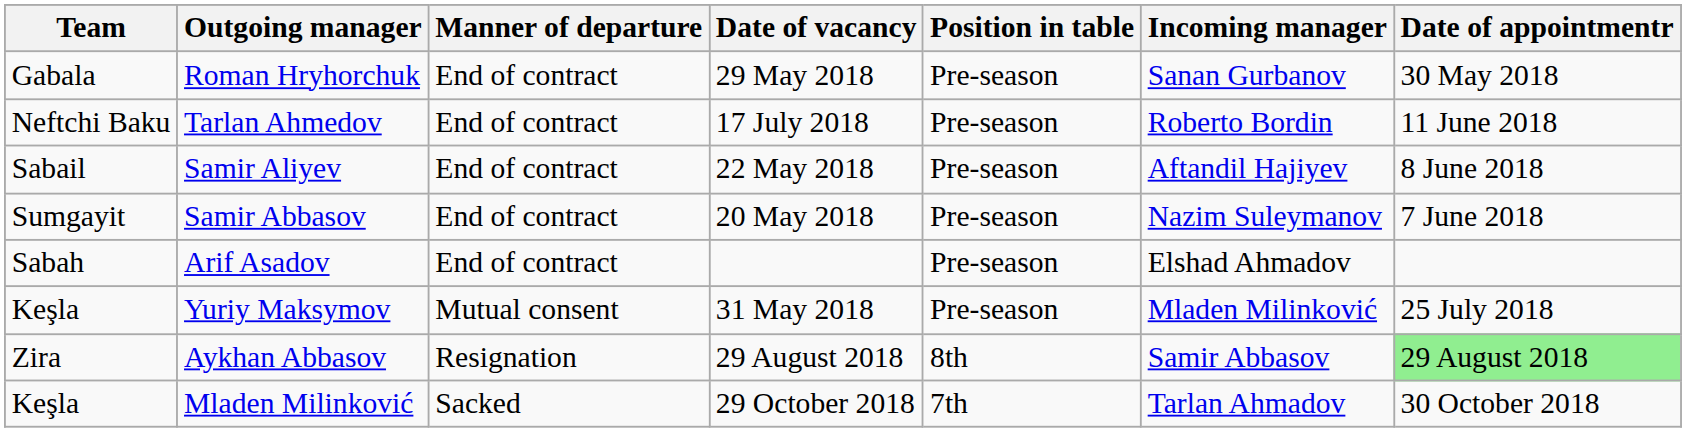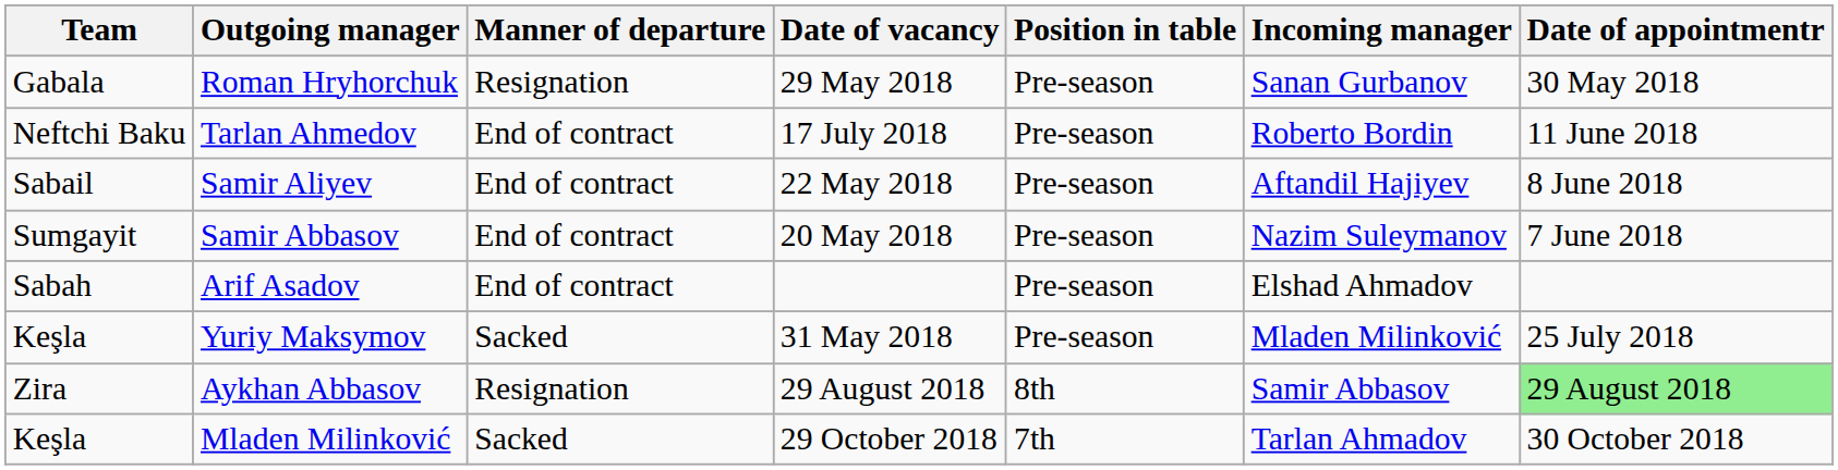 <table class="wikitable">
 <tr>
 <th>Team</th>
 <th>Outgoing manager</th>
 <th>Manner of departure</th>
 <th>Date of vacancy</th>
 <th>Position in table</th>
 <th>Incoming manager</th>
 <th>Date of appointmentr</th>
 </tr>
 <tr>
 <td>Gabala</td>
 <td> <a href='#'>Roman Hryhorchuk</a></td>
-<td>End of contract</td>
+<td>Resignation</td>
 <td>29 May 2018</td>
 <td>Pre-season</td>
 <td> <a href='#'>Sanan Gurbanov</a></td>
 <td>30 May 2018</td>
 </tr>
 <tr>
 <td>Neftchi Baku</td>
 <td> <a href='#'>Tarlan Ahmedov</a></td>
 <td>End of contract</td>
 <td>17 July 2018</td>
 <td>Pre-season</td>
 <td> <a href='#'>Roberto Bordin</a></td>
 <td>11 June 2018</td>
 </tr>
 <tr>
 <td>Sabail</td>
 <td> <a href='#'>Samir Aliyev</a></td>
 <td>End of contract</td>
 <td>22 May 2018</td>
 <td>Pre-season</td>
 <td> <a href='#'>Aftandil Hajiyev</a></td>
 <td>8 June 2018</td>
 </tr>
 <tr>
 <td>Sumgayit</td>
 <td> <a href='#'>Samir Abbasov</a></td>
 <td>End of contract</td>
 <td>20 May 2018</td>
 <td>Pre-season</td>
 <td> <a href='#'>Nazim Suleymanov</a></td>
 <td>7 June 2018</td>
 </tr>
 <tr>
 <td>Sabah</td>
 <td> <a href='#'>Arif Asadov</a></td>
 <td>End of contract</td>
 <td></td>
 <td>Pre-season</td>
 <td> Elshad Ahmadov</td>
 <td></td>
 </tr>
 <tr>
 <td>Keşla</td>
 <td> <a href='#'>Yuriy Maksymov</a></td>
-<td>Mutual consent</td>
+<td>Sacked</td>
 <td>31 May 2018</td>
 <td>Pre-season</td>
 <td> <a href='#'>Mladen Milinković</a></td>
 <td>25 July 2018</td>
 </tr>
 <tr>
 <td>Zira</td>
 <td> <a href='#'>Aykhan Abbasov</a></td>
 <td>Resignation</td>
 <td>29 August 2018</td>
 <td>8th</td>
 <td> <a href='#'>Samir Abbasov</a></td>
 <td style="background: lightgreen;">29 August 2018</td>
 </tr>
 <tr>
 <td>Keşla</td>
 <td> <a href='#'>Mladen Milinković</a></td>
 <td>Sacked</td>
 <td>29 October 2018</td>
 <td>7th</td>
 <td> <a href='#'>Tarlan Ahmadov</a></td>
 <td>30 October 2018</td>
 </tr>
 </table>
